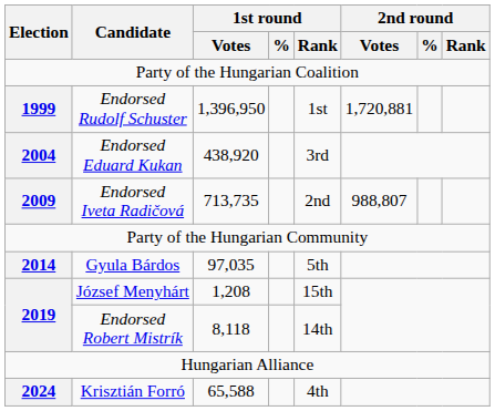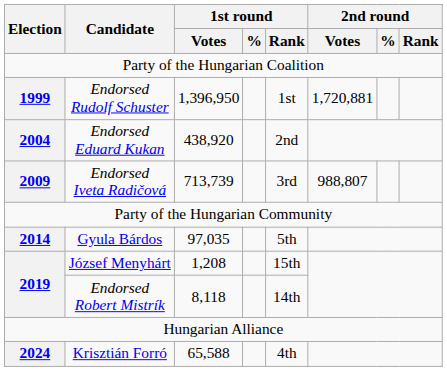 <table class=wikitable style=text-align:center>
 <tr>
 <th rowspan="2">Election</th>
 <th rowspan="2">Candidate</th>
 <th colspan="3">1st round</th>
 <th colspan="3">2nd round</th>
 </tr>
 <tr>
 <th>Votes</th>
 <th>%</th>
 <th>Rank</th>
 <th>Votes</th>
 <th>%</th>
 <th>Rank</th>
 </tr>
 <tr>
 <td colspan=8 align=center>Party of the Hungarian Coalition</td>
 </tr>
 <tr>
 <th><a href='#'>1999</a></th>
 <td><em>Endorsed<br><a href='#'>Rudolf Schuster</a></em></td>
 <td>1,396,950</td>
 <td></td>
 <td>1st</td>
 <td>1,720,881</td>
 <td></td>
 <td></td>
 </tr>
 <tr>
 <th><a href='#'>2004</a></th>
 <td><em>Endorsed<br><a href='#'>Eduard Kukan</a></em></td>
 <td>438,920</td>
 <td></td>
-<td>3rd</td>
+<td>2nd</td>
 <td colspan=3></td>
 </tr>
 <tr>
 <th><a href='#'>2009</a></th>
 <td><em>Endorsed<br><a href='#'>Iveta Radičová</a></em></td>
-<td>713,735</td>
+<td>713,739</td>
 <td></td>
-<td>2nd</td>
+<td>3rd</td>
 <td>988,807</td>
 <td></td>
 <td></td>
 </tr>
 <tr>
 <td colspan=8 align=center>Party of the Hungarian Community</td>
 </tr>
 <tr>
 <th><a href='#'>2014</a></th>
 <td><a href='#'>Gyula Bárdos</a></td>
 <td>97,035</td>
 <td></td>
 <td>5th</td>
 <td colspan=3></td>
 </tr>
 <tr>
 <th rowspan=2><a href='#'>2019</a></th>
 <td><a href='#'>József Menyhárt</a></td>
 <td>1,208</td>
 <td></td>
 <td>15th</td>
 <td rowspan=2 colspan=3></td>
 </tr>
 <tr>
 <td><em>Endorsed<br><a href='#'>Robert Mistrík</a></em></td>
 <td>8,118</td>
 <td></td>
 <td>14th</td>
 </tr>
 <tr>
 <td colspan=8 align=center>Hungarian Alliance</td>
 </tr>
 <tr>
 <th><a href='#'>2024</a></th>
 <td><a href='#'>Krisztián Forró</a></td>
 <td>65,588</td>
 <td></td>
 <td>4th</td>
 <td rowspan=2 colspan=3></td>
 </tr>
 </table>
